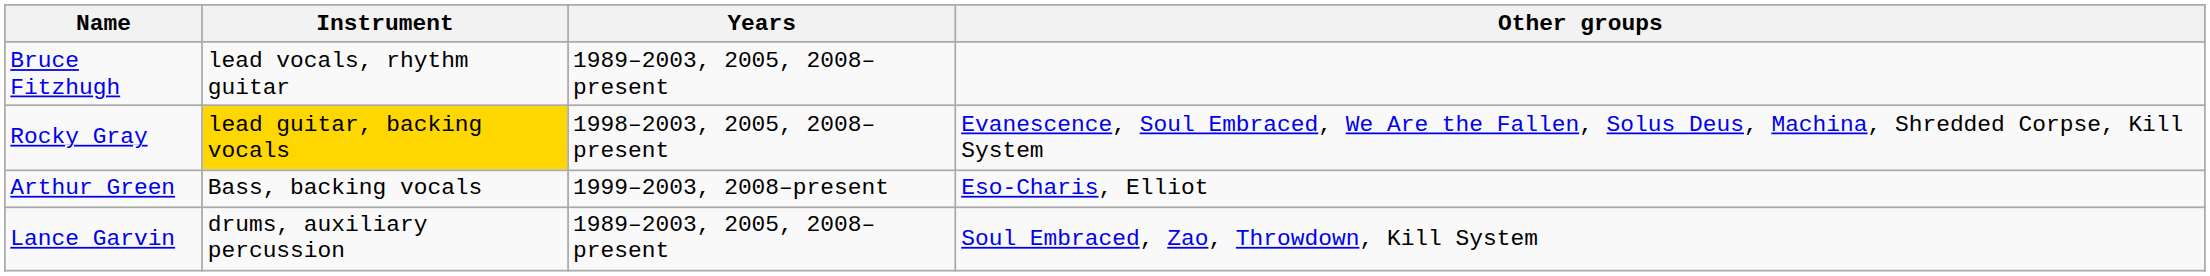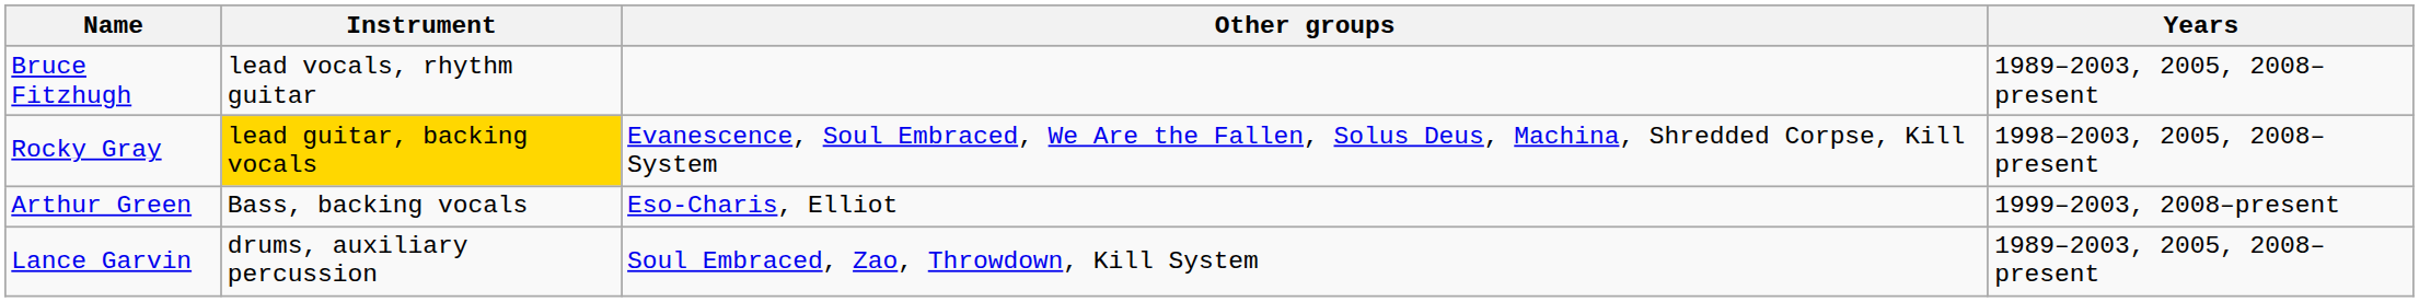 <table class="wikitable">
 <tr>
 <th>Name</th>
 <th>Instrument</th>
+<th>Other groups</th>
 <th>Years</th>
-<th>Other groups</th>
 </tr>
 <tr>
 <td><a href='#'>Bruce Fitzhugh</a></td>
 <td>lead vocals, rhythm guitar</td>
+<td></td>
 <td>1989–2003, 2005, 2008–present</td>
-<td></td>
 </tr>
 <tr>
 <td><a href='#'>Rocky Gray</a></td>
 <td style="background: gold;">lead guitar, backing vocals</td>
+<td><a href='#'>Evanescence</a>, <a href='#'>Soul Embraced</a>, <a href='#'>We Are the Fallen</a>, <a href='#'>Solus Deus</a>, <a href='#'>Machina</a>, Shredded Corpse, Kill System</td>
 <td>1998–2003, 2005, 2008–present</td>
-<td><a href='#'>Evanescence</a>, <a href='#'>Soul Embraced</a>, <a href='#'>We Are the Fallen</a>, <a href='#'>Solus Deus</a>, <a href='#'>Machina</a>, Shredded Corpse, Kill System</td>
 </tr>
 <tr>
 <td><a href='#'>Arthur Green</a></td>
 <td>Bass, backing vocals</td>
+<td><a href='#'>Eso-Charis</a>, Elliot</td>
 <td>1999–2003, 2008–present</td>
-<td><a href='#'>Eso-Charis</a>, Elliot</td>
 </tr>
 <tr>
 <td><a href='#'>Lance Garvin</a></td>
 <td>drums, auxiliary percussion</td>
+<td><a href='#'>Soul Embraced</a>, <a href='#'>Zao</a>, <a href='#'>Throwdown</a>, Kill System</td>
 <td>1989–2003, 2005, 2008–present</td>
-<td><a href='#'>Soul Embraced</a>, <a href='#'>Zao</a>, <a href='#'>Throwdown</a>, Kill System</td>
 </tr>
 </table>
